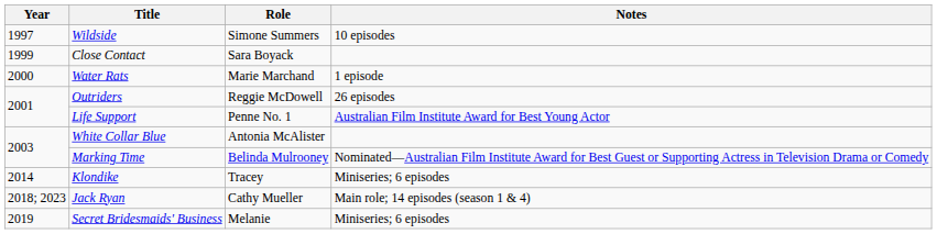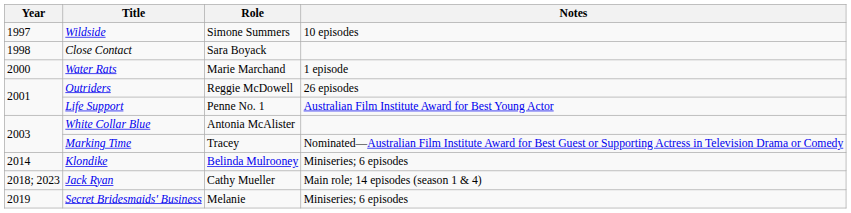 <table class="wikitable sortable">
 <tr>
 <th>Year</th>
 <th>Title</th>
 <th>Role</th>
 <th class="unsortable">Notes</th>
 </tr>
 <tr>
 <td>1997</td>
 <td><em><a href='#'>Wildside</a></em></td>
 <td>Simone Summers</td>
 <td>10 episodes</td>
 </tr>
 <tr>
-<td>1999</td>
+<td>1998</td>
 <td><em>Close Contact</em></td>
 <td>Sara Boyack</td>
 <td></td>
 </tr>
 <tr>
 <td>2000</td>
 <td><em><a href='#'>Water Rats</a></em></td>
 <td>Marie Marchand</td>
 <td>1 episode</td>
 </tr>
 <tr>
 <td rowspan="2">2001</td>
 <td><em><a href='#'>Outriders</a></em></td>
 <td>Reggie McDowell</td>
 <td>26 episodes</td>
 </tr>
 <tr>
 <td><em><a href='#'>Life Support</a></em></td>
 <td>Penne No. 1</td>
 <td><a href='#'>Australian Film Institute Award for Best Young Actor</a></td>
 </tr>
 <tr>
 <td rowspan="2">2003</td>
 <td><em><a href='#'>White Collar Blue</a></em></td>
 <td>Antonia McAlister</td>
 <td></td>
 </tr>
 <tr>
 <td><em><a href='#'>Marking Time</a></em></td>
-<td><a href='#'>Belinda Mulrooney</a></td>
+<td>Tracey</td>
 <td>Nominated—<a href='#'>Australian Film Institute Award for Best Guest or Supporting Actress in Television Drama or Comedy</a></td>
 </tr>
 <tr>
 <td>2014</td>
 <td><em><a href='#'>Klondike</a></em></td>
-<td>Tracey</td>
+<td><a href='#'>Belinda Mulrooney</a></td>
 <td>Miniseries; 6 episodes</td>
 </tr>
 <tr>
 <td>2018; 2023</td>
 <td><em><a href='#'>Jack Ryan</a></em></td>
 <td>Cathy Mueller</td>
 <td>Main role; 14 episodes (season 1 & 4)</td>
 </tr>
 <tr>
 <td>2019</td>
 <td><em><a href='#'>Secret Bridesmaids' Business</a></em></td>
 <td>Melanie</td>
 <td>Miniseries; 6 episodes</td>
 </tr>
 </table>
